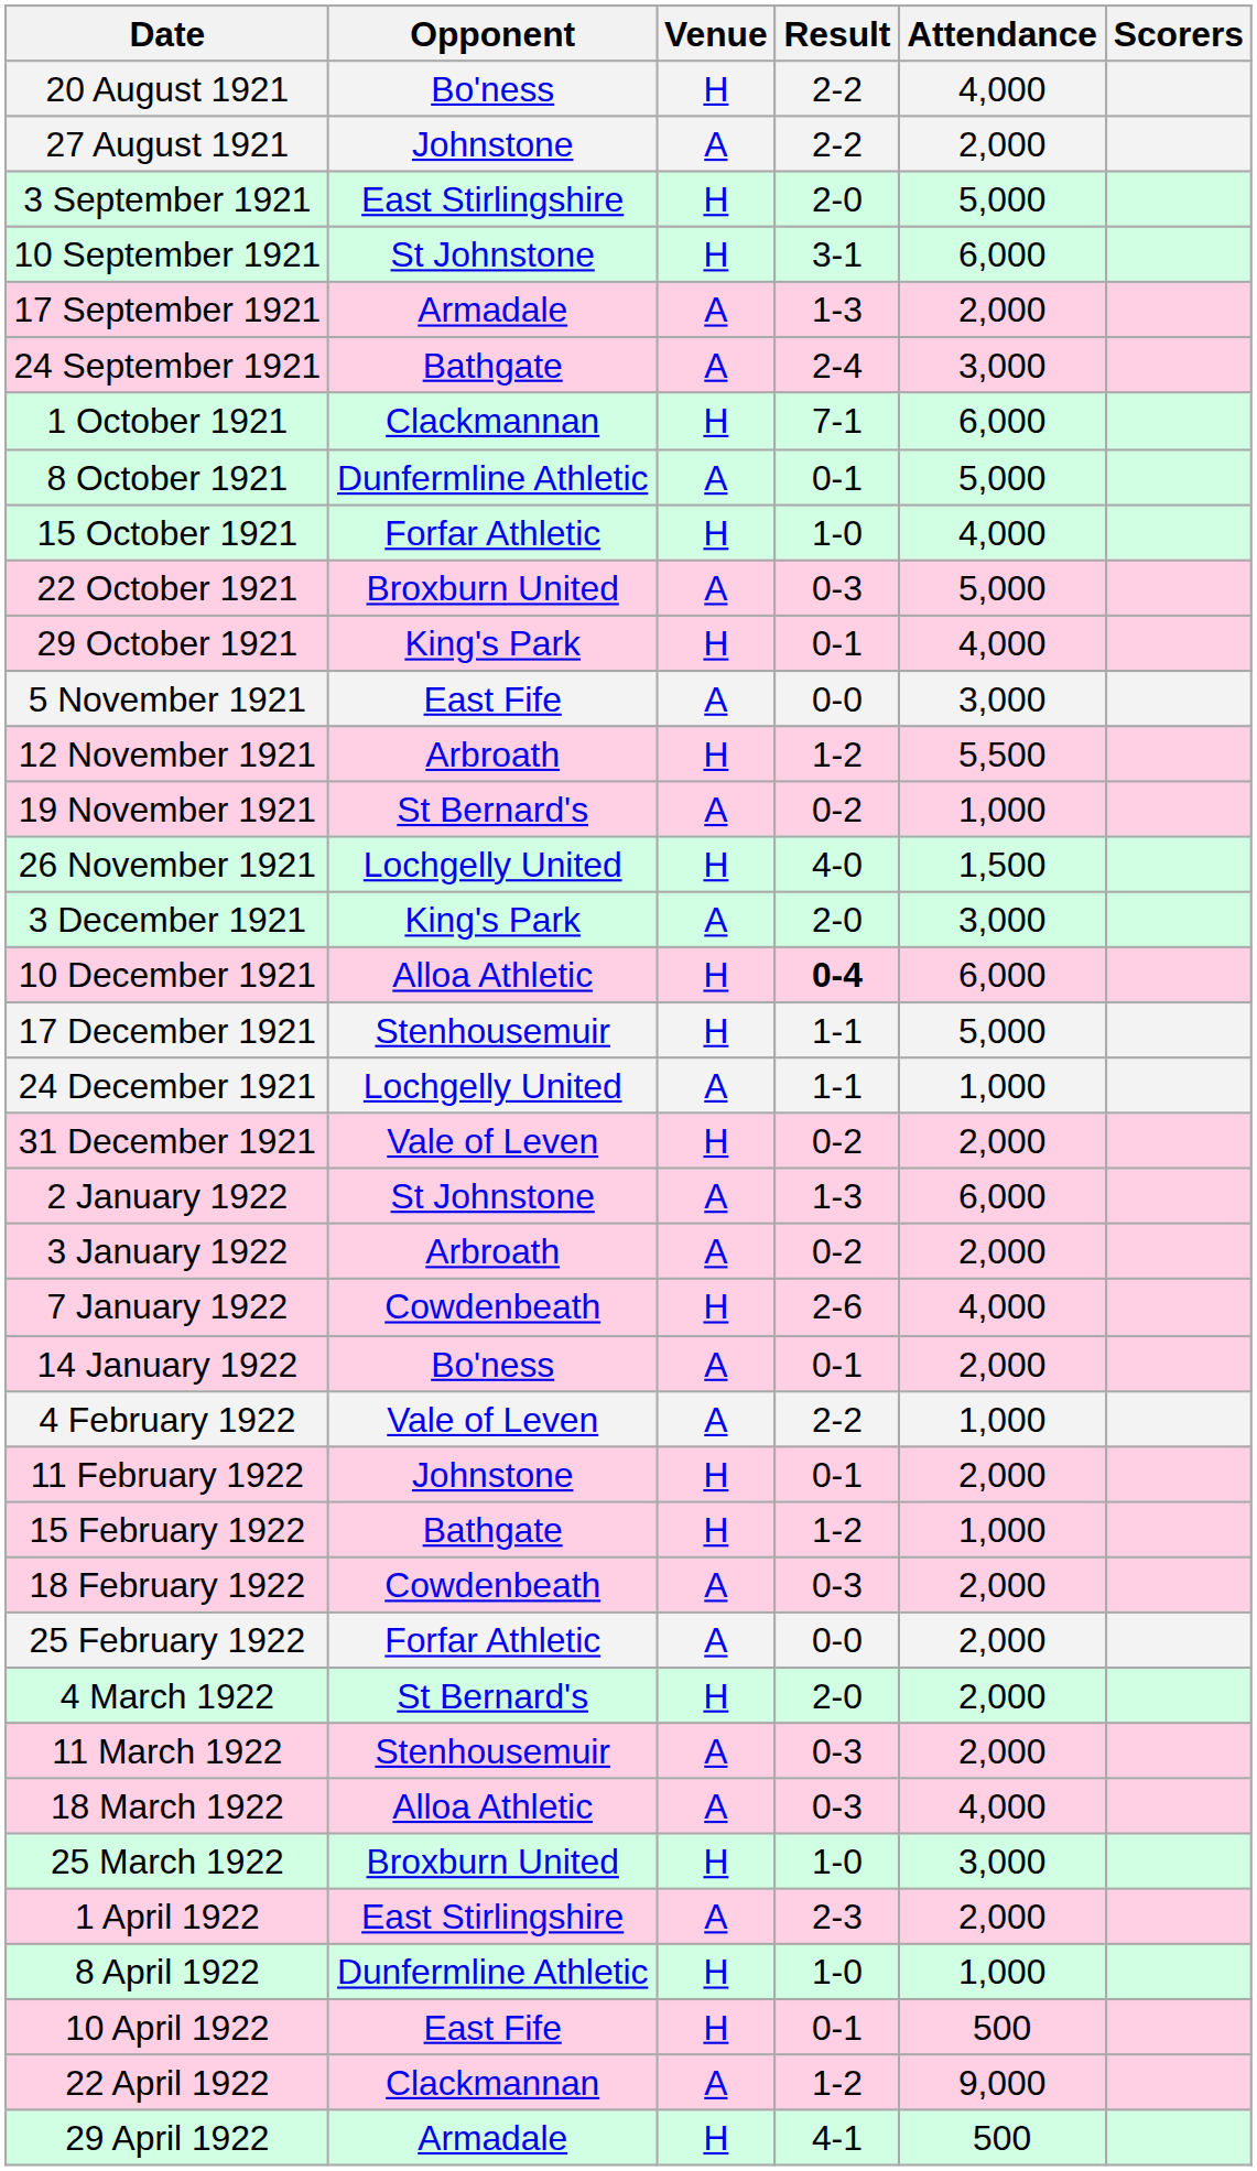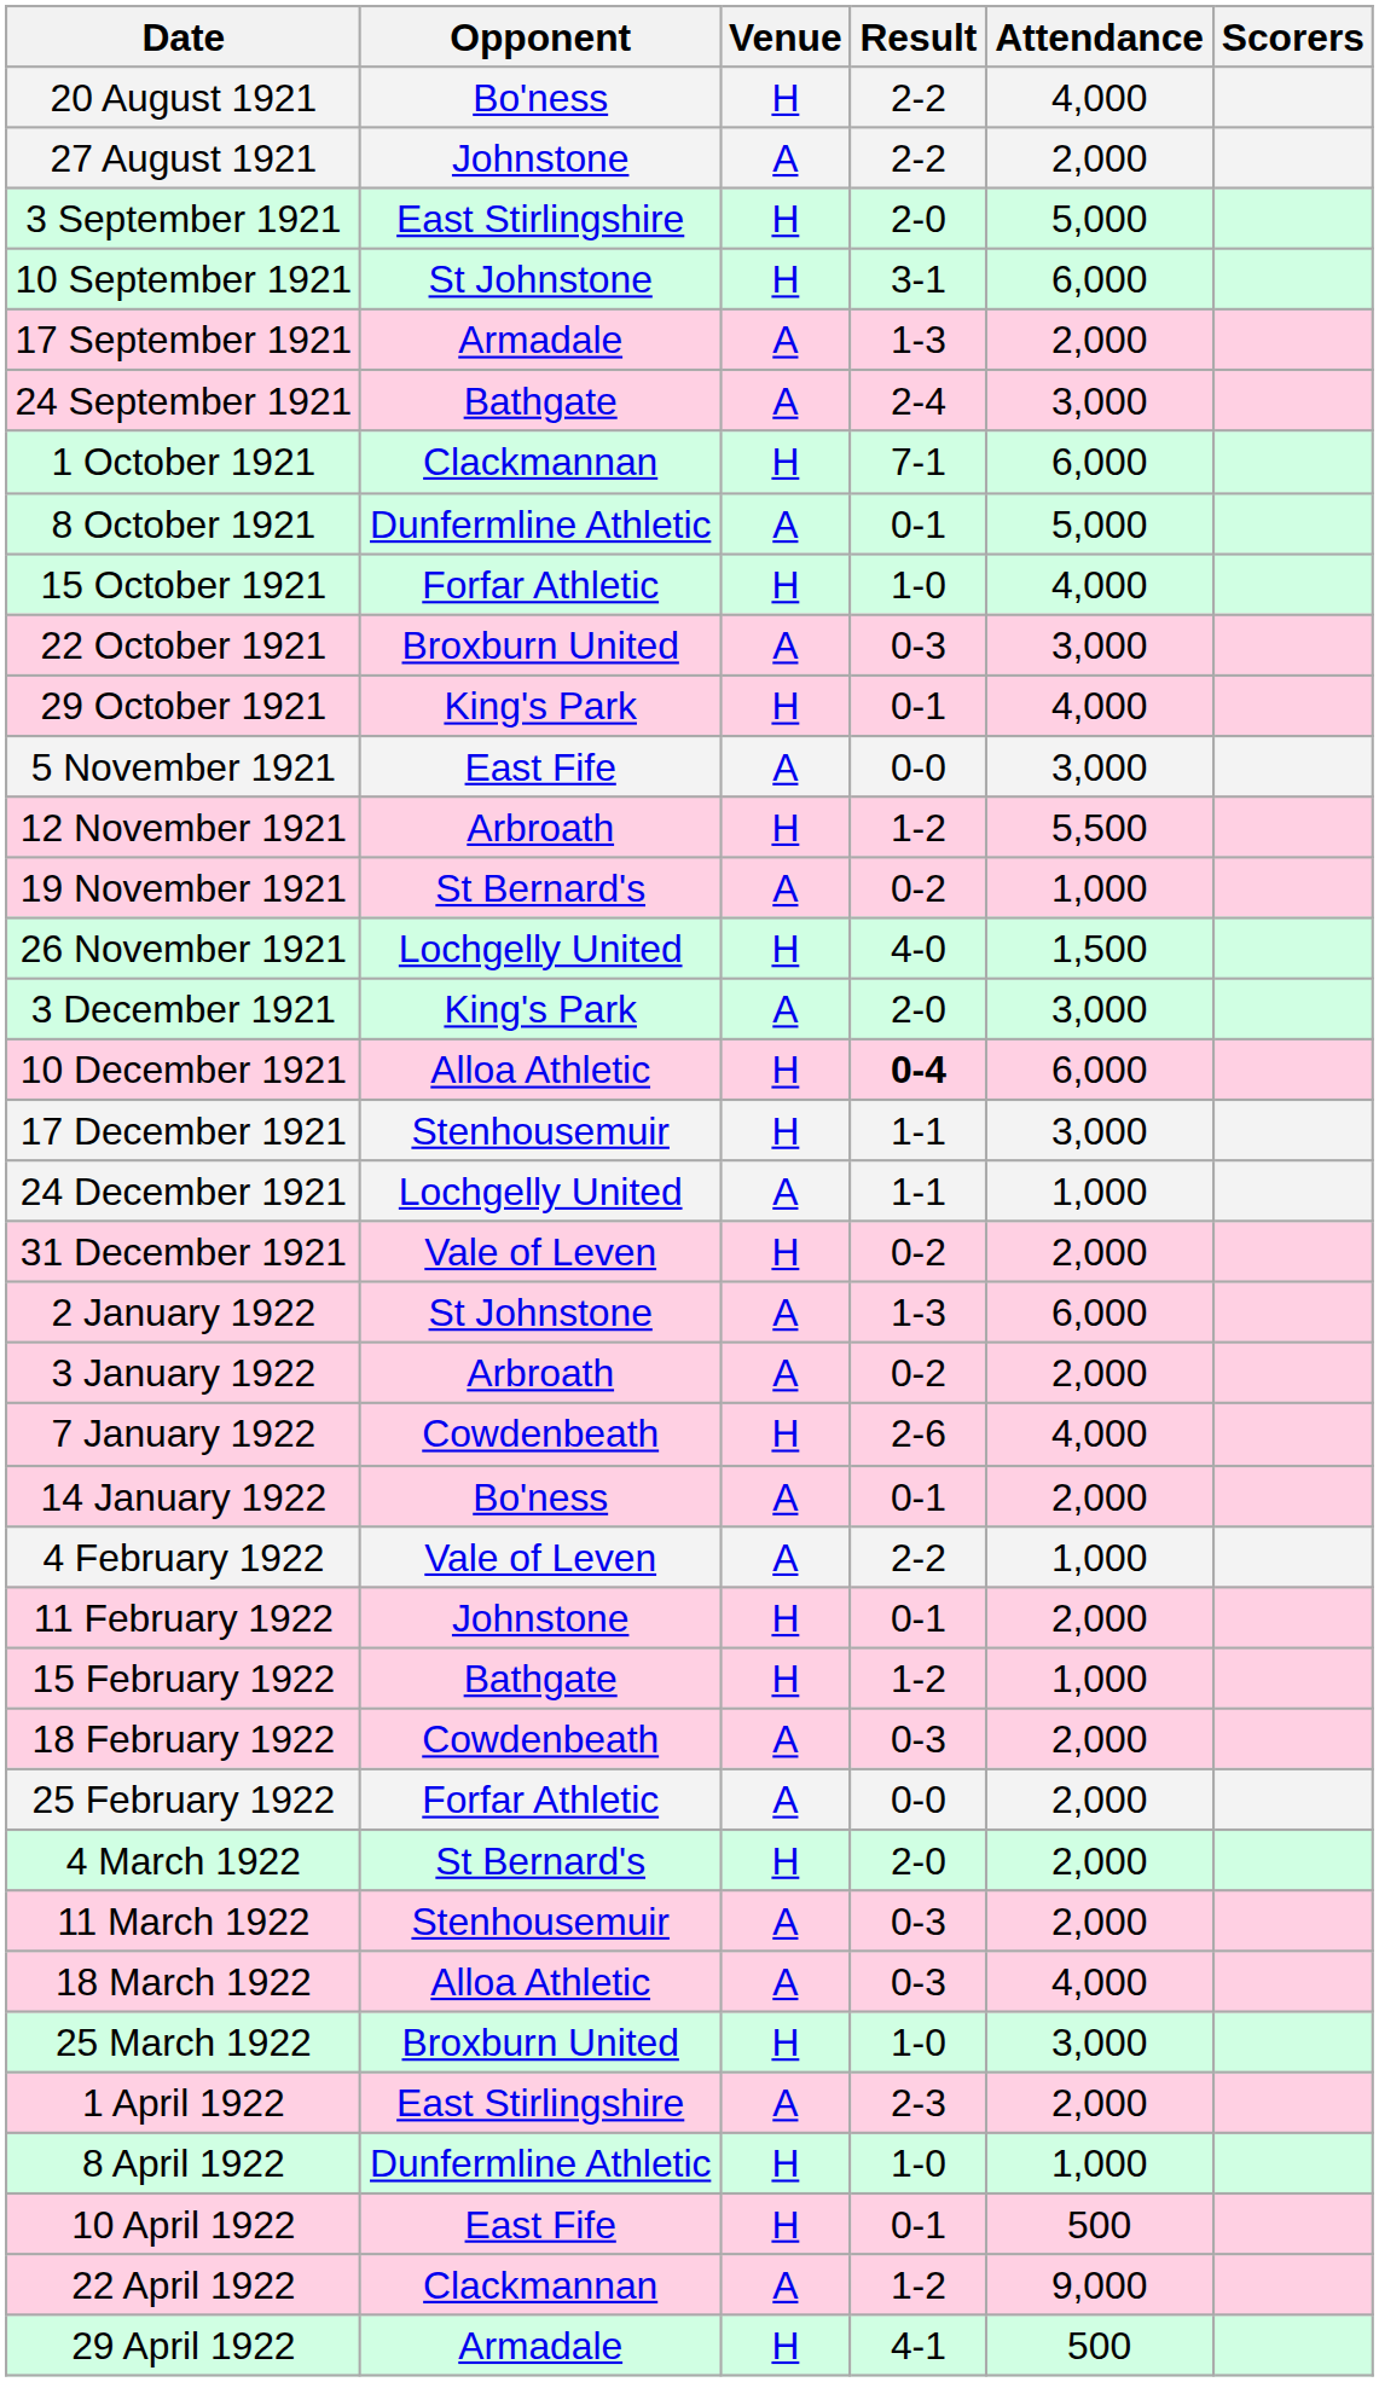 <table class="wikitable sortable" style="font-size:95%; text-align:center">
 <tr>
 <th>Date</th>
 <th>Opponent</th>
 <th>Venue</th>
 <th>Result</th>
 <th>Attendance</th>
 <th>Scorers</th>
 </tr>
 <tr bgcolor = "#f3f3f3">
 <td>20 August 1921</td>
 <td><a href='#'>Bo'ness</a></td>
 <td><a href='#'>H</a></td>
 <td>2-2</td>
 <td>4,000</td>
 <td></td>
 </tr>
 <tr bgcolor = "#f3f3f3">
 <td>27 August 1921</td>
 <td><a href='#'>Johnstone</a></td>
 <td><a href='#'>A</a></td>
 <td>2-2</td>
 <td>2,000</td>
 <td></td>
 </tr>
 <tr bgcolor = "#d0ffe3">
 <td>3 September 1921</td>
 <td><a href='#'>East Stirlingshire</a></td>
 <td><a href='#'>H</a></td>
 <td>2-0</td>
 <td>5,000</td>
 <td></td>
 </tr>
 <tr bgcolor = "#d0ffe3">
 <td>10 September 1921</td>
 <td><a href='#'>St Johnstone</a></td>
 <td><a href='#'>H</a></td>
 <td>3-1</td>
 <td>6,000</td>
 <td></td>
 </tr>
 <tr bgcolor = "#ffd0e3">
 <td>17 September 1921</td>
 <td><a href='#'>Armadale</a></td>
 <td><a href='#'>A</a></td>
 <td>1-3</td>
 <td>2,000</td>
 <td></td>
 </tr>
 <tr bgcolor = "#ffd0e3">
 <td>24 September 1921</td>
 <td><a href='#'>Bathgate</a></td>
 <td><a href='#'>A</a></td>
 <td>2-4</td>
 <td>3,000</td>
 <td></td>
 </tr>
 <tr bgcolor = "#d0ffe3">
 <td>1 October 1921</td>
 <td><a href='#'>Clackmannan</a></td>
 <td><a href='#'>H</a></td>
 <td>7-1</td>
 <td>6,000</td>
 <td></td>
 </tr>
 <tr bgcolor = "#d0ffe3">
 <td>8 October 1921</td>
 <td><a href='#'>Dunfermline Athletic</a></td>
 <td><a href='#'>A</a></td>
 <td>0-1</td>
 <td>5,000</td>
 <td></td>
 </tr>
 <tr bgcolor = "#d0ffe3">
 <td>15 October 1921</td>
 <td><a href='#'>Forfar Athletic</a></td>
 <td><a href='#'>H</a></td>
 <td>1-0</td>
 <td>4,000</td>
 <td></td>
 </tr>
 <tr bgcolor = "#ffd0e3">
 <td>22 October 1921</td>
 <td><a href='#'>Broxburn United</a></td>
 <td><a href='#'>A</a></td>
 <td>0-3</td>
-<td>5,000</td>
+<td>3,000</td>
 <td></td>
 </tr>
 <tr bgcolor = "#ffd0e3">
 <td>29 October 1921</td>
 <td><a href='#'>King's Park</a></td>
 <td><a href='#'>H</a></td>
 <td>0-1</td>
 <td>4,000</td>
 <td></td>
 </tr>
 <tr bgcolor = "#f3f3f3">
 <td>5 November 1921</td>
 <td><a href='#'>East Fife</a></td>
 <td><a href='#'>A</a></td>
 <td>0-0</td>
 <td>3,000</td>
 <td></td>
 </tr>
 <tr bgcolor = "#ffd0e3">
 <td>12 November 1921</td>
 <td><a href='#'>Arbroath</a></td>
 <td><a href='#'>H</a></td>
 <td>1-2</td>
 <td>5,500</td>
 <td></td>
 </tr>
 <tr bgcolor = "#ffd0e3">
 <td>19 November 1921</td>
 <td><a href='#'>St Bernard's</a></td>
 <td><a href='#'>A</a></td>
 <td>0-2</td>
 <td>1,000</td>
 <td></td>
 </tr>
 <tr bgcolor = "#d0ffe3">
 <td>26 November 1921</td>
 <td><a href='#'>Lochgelly United</a></td>
 <td><a href='#'>H</a></td>
 <td>4-0</td>
 <td>1,500</td>
 <td></td>
 </tr>
 <tr bgcolor = "#d0ffe3">
 <td>3 December 1921</td>
 <td><a href='#'>King's Park</a></td>
 <td><a href='#'>A</a></td>
 <td>2-0</td>
 <td>3,000</td>
 <td></td>
 </tr>
 <tr bgcolor = "#ffd0e3">
 <td>10 December 1921</td>
 <td><a href='#'>Alloa Athletic</a></td>
 <td><a href='#'>H</a></td>
 <td><strong>0-4</strong></td>
 <td>6,000</td>
 <td></td>
 </tr>
 <tr bgcolor = "#f3f3f3">
 <td>17 December 1921</td>
 <td><a href='#'>Stenhousemuir</a></td>
 <td><a href='#'>H</a></td>
 <td>1-1</td>
-<td>5,000</td>
+<td>3,000</td>
 <td></td>
 </tr>
 <tr bgcolor = "#f3f3f3">
 <td>24 December 1921</td>
 <td><a href='#'>Lochgelly United</a></td>
 <td><a href='#'>A</a></td>
 <td>1-1</td>
 <td>1,000</td>
 <td></td>
 </tr>
 <tr bgcolor = "#ffd0e3">
 <td>31 December 1921</td>
 <td><a href='#'>Vale of Leven</a></td>
 <td><a href='#'>H</a></td>
 <td>0-2</td>
 <td>2,000</td>
 <td></td>
 </tr>
 <tr bgcolor = "#ffd0e3">
 <td>2 January 1922</td>
 <td><a href='#'>St Johnstone</a></td>
 <td><a href='#'>A</a></td>
 <td>1-3</td>
 <td>6,000</td>
 <td></td>
 </tr>
 <tr bgcolor = "#ffd0e3">
 <td>3 January 1922</td>
 <td><a href='#'>Arbroath</a></td>
 <td><a href='#'>A</a></td>
 <td>0-2</td>
 <td>2,000</td>
 <td></td>
 </tr>
 <tr bgcolor = "#ffd0e3">
 <td>7 January 1922</td>
 <td><a href='#'>Cowdenbeath</a></td>
 <td><a href='#'>H</a></td>
 <td>2-6</td>
 <td>4,000</td>
 <td></td>
 </tr>
 <tr bgcolor = "#ffd0e3">
 <td>14 January 1922</td>
 <td><a href='#'>Bo'ness</a></td>
 <td><a href='#'>A</a></td>
 <td>0-1</td>
 <td>2,000</td>
 <td></td>
 </tr>
 <tr bgcolor = "#f3f3f3">
 <td>4 February 1922</td>
 <td><a href='#'>Vale of Leven</a></td>
 <td><a href='#'>A</a></td>
 <td>2-2</td>
 <td>1,000</td>
 <td></td>
 </tr>
 <tr bgcolor = "#ffd0e3">
 <td>11 February 1922</td>
 <td><a href='#'>Johnstone</a></td>
 <td><a href='#'>H</a></td>
 <td>0-1</td>
 <td>2,000</td>
 <td></td>
 </tr>
 <tr bgcolor = "#ffd0e3">
 <td>15 February 1922</td>
 <td><a href='#'>Bathgate</a></td>
 <td><a href='#'>H</a></td>
 <td>1-2</td>
 <td>1,000</td>
 <td></td>
 </tr>
 <tr bgcolor = "#ffd0e3">
 <td>18 February 1922</td>
 <td><a href='#'>Cowdenbeath</a></td>
 <td><a href='#'>A</a></td>
 <td>0-3</td>
 <td>2,000</td>
 <td></td>
 </tr>
 <tr bgcolor = "#f3f3f3">
 <td>25 February 1922</td>
 <td><a href='#'>Forfar Athletic</a></td>
 <td><a href='#'>A</a></td>
 <td>0-0</td>
 <td>2,000</td>
 <td></td>
 </tr>
 <tr bgcolor = "#d0ffe3">
 <td>4 March 1922</td>
 <td><a href='#'>St Bernard's</a></td>
 <td><a href='#'>H</a></td>
 <td>2-0</td>
 <td>2,000</td>
 <td></td>
 </tr>
 <tr bgcolor = "#ffd0e3">
 <td>11 March 1922</td>
 <td><a href='#'>Stenhousemuir</a></td>
 <td><a href='#'>A</a></td>
 <td>0-3</td>
 <td>2,000</td>
 <td></td>
 </tr>
 <tr bgcolor = "#ffd0e3">
 <td>18 March 1922</td>
 <td><a href='#'>Alloa Athletic</a></td>
 <td><a href='#'>A</a></td>
 <td>0-3</td>
 <td>4,000</td>
 <td></td>
 </tr>
 <tr bgcolor = "#d0ffe3">
 <td>25 March 1922</td>
 <td><a href='#'>Broxburn United</a></td>
 <td><a href='#'>H</a></td>
 <td>1-0</td>
 <td>3,000</td>
 <td></td>
 </tr>
 <tr bgcolor = "#ffd0e3">
 <td>1 April 1922</td>
 <td><a href='#'>East Stirlingshire</a></td>
 <td><a href='#'>A</a></td>
 <td>2-3</td>
 <td>2,000</td>
 <td></td>
 </tr>
 <tr bgcolor = "#d0ffe3">
 <td>8 April 1922</td>
 <td><a href='#'>Dunfermline Athletic</a></td>
 <td><a href='#'>H</a></td>
 <td>1-0</td>
 <td>1,000</td>
 <td></td>
 </tr>
 <tr bgcolor = "#ffd0e3">
 <td>10 April 1922</td>
 <td><a href='#'>East Fife</a></td>
 <td><a href='#'>H</a></td>
 <td>0-1</td>
 <td>500</td>
 <td></td>
 </tr>
 <tr bgcolor = "#ffd0e3">
 <td>22 April 1922</td>
 <td><a href='#'>Clackmannan</a></td>
 <td><a href='#'>A</a></td>
 <td>1-2</td>
 <td>9,000</td>
 <td></td>
 </tr>
 <tr bgcolor = "#d0ffe3">
 <td>29 April 1922</td>
 <td><a href='#'>Armadale</a></td>
 <td><a href='#'>H</a></td>
 <td>4-1</td>
 <td>500</td>
 <td></td>
 </tr>
 </table>
